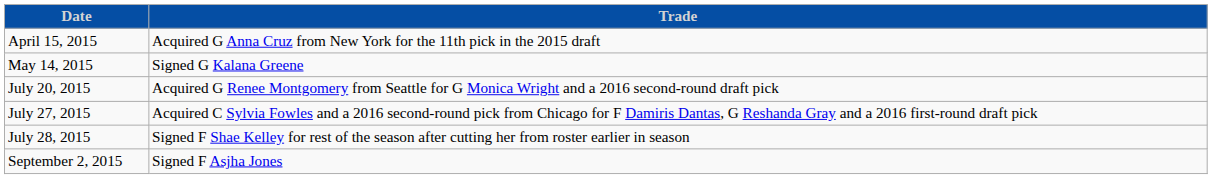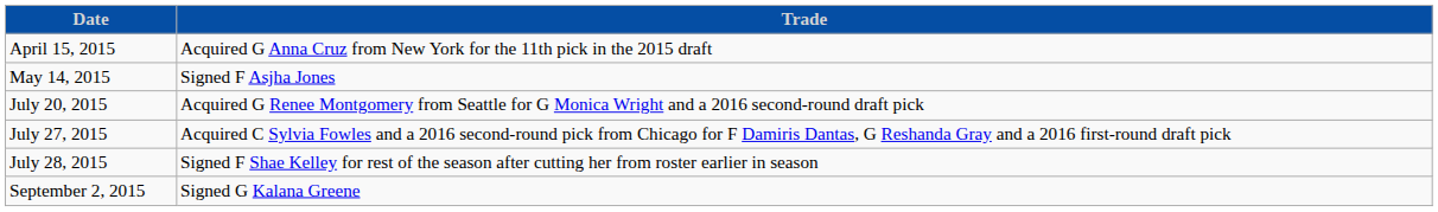 <table class="wikitable" style="width:80%">
 <tr>
 <th style="background:#054EA4;color:#D3D3D3; width=125">Date</th>
 <th style="background:#054EA4;color:#D3D3D3;" colspan="2">Trade</th>
 </tr>
 <tr>
 <td>April 15, 2015</td>
 <td>Acquired G <a href='#'>Anna Cruz</a> from New York for the 11th pick in the 2015 draft</td>
 </tr>
 <tr>
 <td>May 14, 2015</td>
-<td>Signed G <a href='#'>Kalana Greene</a></td>
+<td>Signed F <a href='#'>Asjha Jones</a></td>
 </tr>
 <tr>
 <td>July 20, 2015</td>
 <td>Acquired G <a href='#'>Renee Montgomery</a> from Seattle for G <a href='#'>Monica Wright</a> and a 2016 second-round draft pick</td>
 </tr>
 <tr>
 <td>July 27, 2015</td>
 <td>Acquired C <a href='#'>Sylvia Fowles</a>  and a 2016 second-round pick from Chicago for F <a href='#'>Damiris Dantas</a>, G <a href='#'>Reshanda Gray</a> and a 2016 first-round draft pick</td>
 </tr>
 <tr>
 <td>July 28, 2015</td>
 <td>Signed F <a href='#'>Shae Kelley</a> for rest of the season after cutting her from roster earlier in season</td>
 </tr>
 <tr>
 <td>September 2, 2015</td>
-<td>Signed F <a href='#'>Asjha Jones</a></td>
+<td>Signed G <a href='#'>Kalana Greene</a></td>
 </tr>
 </table>
